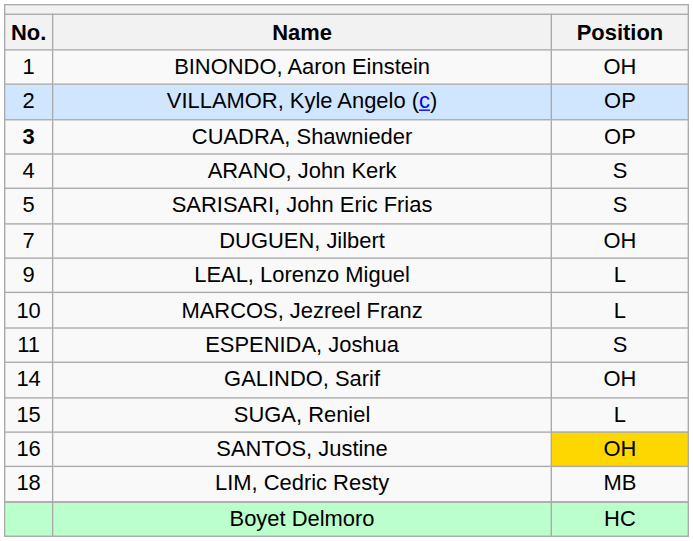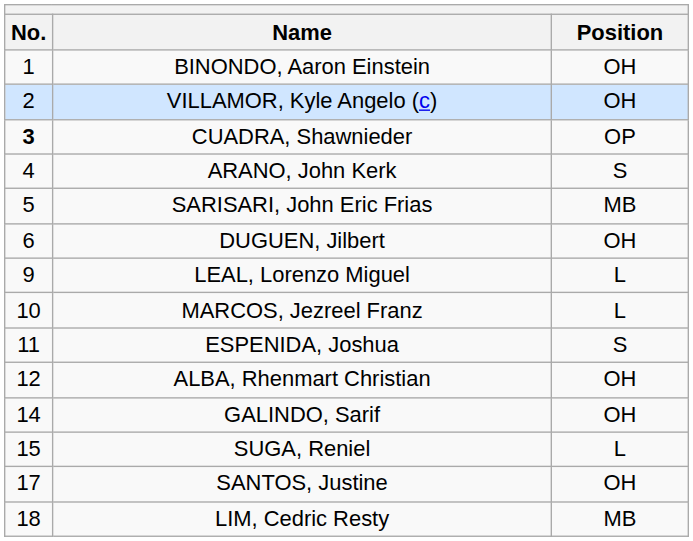 <table class="wikitable mw-collapsible mw-collapsed" style="text-align:center; width:500px; border:none">
 <tr>
 <th style="text-align:left" colspan="3"></th>
 </tr>
 <tr>
 <th style="width:7%">No.</th>
 <th>Name</th>
 <th style="width:20%">Position</th>
 </tr>
 <tr>
 <td>1</td>
 <td>BINONDO, Aaron Einstein</td>
 <td>OH</td>
 </tr>
 <tr bgcolor=#D0E6FF>
 <td>2</td>
 <td>VILLAMOR, Kyle Angelo  (<a href='#'>c</a>)</td>
-<td>OP</td>
+<td>OH</td>
 </tr>
 <tr>
 <td><strong>3</strong></td>
 <td>CUADRA, Shawnieder</td>
 <td>OP</td>
 </tr>
 <tr>
 <td>4</td>
 <td>ARANO, John Kerk</td>
 <td>S</td>
 </tr>
 <tr>
 <td>5</td>
 <td>SARISARI, John Eric Frias</td>
-<td>S</td>
+<td>MB</td>
 </tr>
 <tr>
-<td>7</td>
+<td>6</td>
 <td>DUGUEN, Jilbert</td>
 <td>OH</td>
 </tr>
 <tr>
 <td>9</td>
 <td>LEAL, Lorenzo Miguel</td>
 <td>L</td>
 </tr>
 <tr>
 <td>10</td>
 <td>MARCOS, Jezreel Franz</td>
 <td>L</td>
 </tr>
 <tr>
 <td>11</td>
 <td>ESPENIDA, Joshua</td>
 <td>S</td>
 </tr>
 <tr>
+<td>12</td>
+<td>ALBA, Rhenmart Christian</td>
+<td>OH</td>
+</tr>
+<tr>
 <td>14</td>
 <td>GALINDO, Sarif</td>
 <td>OH</td>
 </tr>
 <tr>
 <td>15</td>
 <td>SUGA, Reniel</td>
 <td>L</td>
 </tr>
 <tr>
-<td>16</td>
+<td>17</td>
 <td>SANTOS, Justine</td>
-<td style="background: gold;">OH</td>
+<td>OH</td>
 </tr>
 <tr>
 <td>18</td>
 <td>LIM, Cedric Resty</td>
 <td>MB</td>
 </tr>
 <tr>
 </tr>
-<tr bgcolor=#BBFFCC>
-<td></td>
-<td>Boyet Delmoro</td>
-<td>HC</td>
-</tr>
 </table>
